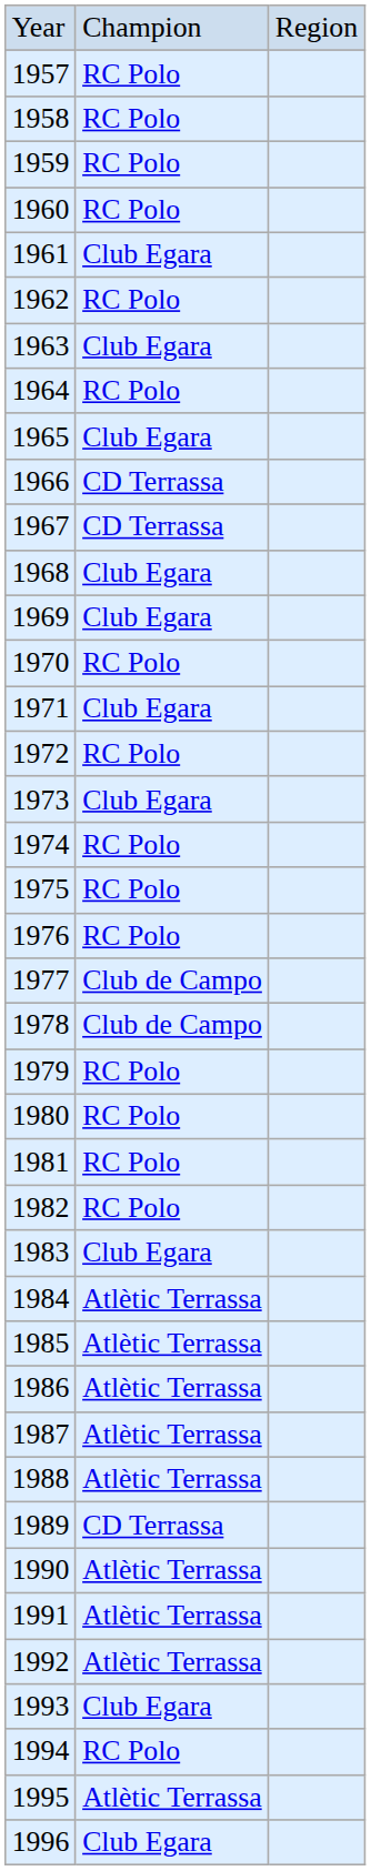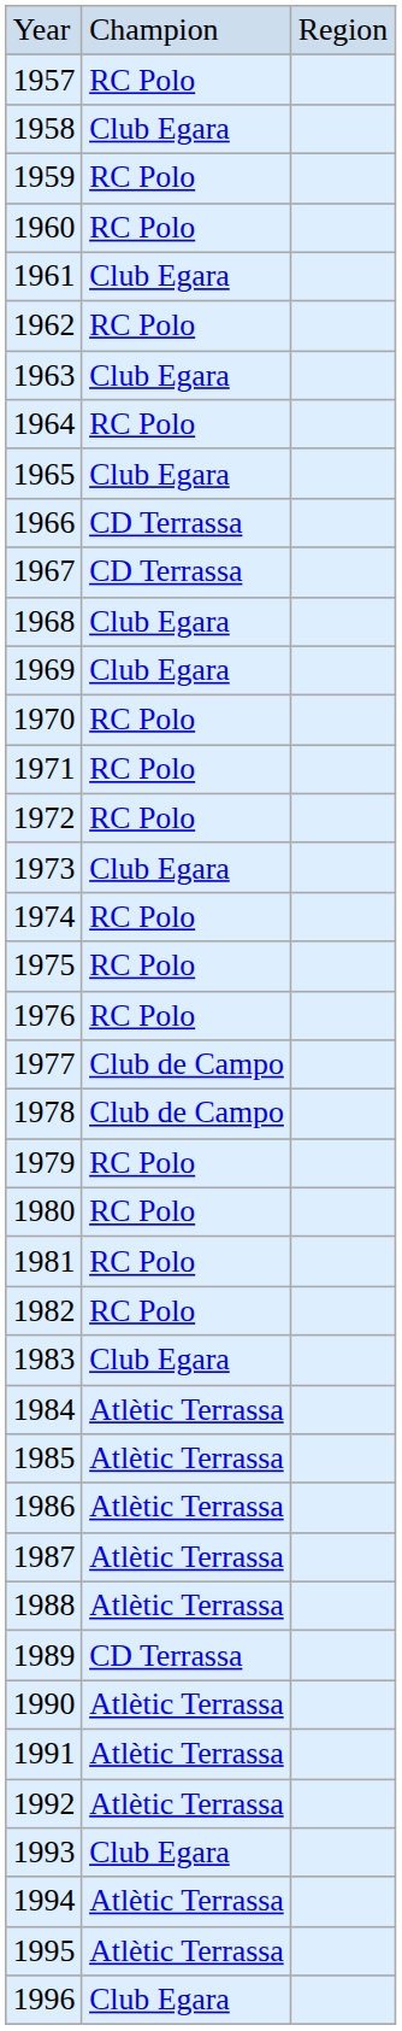 <table class="wikitable">
 <tr>
 <td bgcolor=#CCDDEE>Year</td>
 <td bgcolor=#CCDDEE>Champion</td>
 <td bgcolor=#CCDDEE>Region</td>
 </tr>
 <tr bgcolor=#DDEEFF>
 <td>1957</td>
 <td><a href='#'>RC Polo</a></td>
 <td></td>
 </tr>
 <tr bgcolor=#DDEEFF>
 <td>1958</td>
-<td><a href='#'>RC Polo</a></td>
+<td><a href='#'>Club Egara</a></td>
 <td></td>
 </tr>
 <tr bgcolor=#DDEEFF>
 <td>1959</td>
 <td><a href='#'>RC Polo</a></td>
 <td></td>
 </tr>
 <tr bgcolor=#DDEEFF>
 <td>1960</td>
 <td><a href='#'>RC Polo</a></td>
 <td></td>
 </tr>
 <tr bgcolor=#DDEEFF>
 <td>1961</td>
 <td><a href='#'>Club Egara</a></td>
 <td></td>
 </tr>
 <tr bgcolor=#DDEEFF>
 <td>1962</td>
 <td><a href='#'>RC Polo</a></td>
 <td></td>
 </tr>
 <tr bgcolor=#DDEEFF>
 <td>1963</td>
 <td><a href='#'>Club Egara</a></td>
 <td></td>
 </tr>
 <tr bgcolor=#DDEEFF>
 <td>1964</td>
 <td><a href='#'>RC Polo</a></td>
 <td></td>
 </tr>
 <tr bgcolor=#DDEEFF>
 <td>1965</td>
 <td><a href='#'>Club Egara</a></td>
 <td></td>
 </tr>
 <tr bgcolor=#DDEEFF>
 <td>1966</td>
 <td><a href='#'>CD Terrassa</a></td>
 <td></td>
 </tr>
 <tr bgcolor=#DDEEFF>
 <td>1967</td>
 <td><a href='#'>CD Terrassa</a></td>
 <td></td>
 </tr>
 <tr bgcolor=#DDEEFF>
 <td>1968</td>
 <td><a href='#'>Club Egara</a></td>
 <td></td>
 </tr>
 <tr bgcolor=#DDEEFF>
 <td>1969</td>
 <td><a href='#'>Club Egara</a></td>
 <td></td>
 </tr>
 <tr bgcolor=#DDEEFF>
 <td>1970</td>
 <td><a href='#'>RC Polo</a></td>
 <td></td>
 </tr>
 <tr bgcolor=#DDEEFF>
 <td>1971</td>
-<td><a href='#'>Club Egara</a></td>
+<td><a href='#'>RC Polo</a></td>
 <td></td>
 </tr>
 <tr bgcolor=#DDEEFF>
 <td>1972</td>
 <td><a href='#'>RC Polo</a></td>
 <td></td>
 </tr>
 <tr bgcolor=#DDEEFF>
 <td>1973</td>
 <td><a href='#'>Club Egara</a></td>
 <td></td>
 </tr>
 <tr bgcolor=#DDEEFF>
 <td>1974</td>
 <td><a href='#'>RC Polo</a></td>
 <td></td>
 </tr>
 <tr bgcolor=#DDEEFF>
 <td>1975</td>
 <td><a href='#'>RC Polo</a></td>
 <td></td>
 </tr>
 <tr bgcolor=#DDEEFF>
 <td>1976</td>
 <td><a href='#'>RC Polo</a></td>
 <td></td>
 </tr>
 <tr bgcolor=#DDEEFF>
 <td>1977</td>
 <td><a href='#'>Club de Campo</a></td>
 <td></td>
 </tr>
 <tr bgcolor=#DDEEFF>
 <td>1978</td>
 <td><a href='#'>Club de Campo</a></td>
 <td></td>
 </tr>
 <tr bgcolor=#DDEEFF>
 <td>1979</td>
 <td><a href='#'>RC Polo</a></td>
 <td></td>
 </tr>
 <tr bgcolor=#DDEEFF>
 <td>1980</td>
 <td><a href='#'>RC Polo</a></td>
 <td></td>
 </tr>
 <tr bgcolor=#DDEEFF>
 <td>1981</td>
 <td><a href='#'>RC Polo</a></td>
 <td></td>
 </tr>
 <tr bgcolor=#DDEEFF>
 <td>1982</td>
 <td><a href='#'>RC Polo</a></td>
 <td></td>
 </tr>
 <tr bgcolor=#DDEEFF>
 <td>1983</td>
 <td><a href='#'>Club Egara</a></td>
 <td></td>
 </tr>
 <tr bgcolor=#DDEEFF>
 <td>1984</td>
 <td><a href='#'>Atlètic Terrassa</a></td>
 <td></td>
 </tr>
 <tr bgcolor=#DDEEFF>
 <td>1985</td>
 <td><a href='#'>Atlètic Terrassa</a></td>
 <td></td>
 </tr>
 <tr bgcolor=#DDEEFF>
 <td>1986</td>
 <td><a href='#'>Atlètic Terrassa</a></td>
 <td></td>
 </tr>
 <tr bgcolor=#DDEEFF>
 <td>1987</td>
 <td><a href='#'>Atlètic Terrassa</a></td>
 <td></td>
 </tr>
 <tr bgcolor=#DDEEFF>
 <td>1988</td>
 <td><a href='#'>Atlètic Terrassa</a></td>
 <td></td>
 </tr>
 <tr bgcolor=#DDEEFF>
 <td>1989</td>
 <td><a href='#'>CD Terrassa</a></td>
 <td></td>
 </tr>
 <tr bgcolor=#DDEEFF>
 <td>1990</td>
 <td><a href='#'>Atlètic Terrassa</a></td>
 <td></td>
 </tr>
 <tr bgcolor=#DDEEFF>
 <td>1991</td>
 <td><a href='#'>Atlètic Terrassa</a></td>
 <td></td>
 </tr>
 <tr bgcolor=#DDEEFF>
 <td>1992</td>
 <td><a href='#'>Atlètic Terrassa</a></td>
 <td></td>
 </tr>
 <tr bgcolor=#DDEEFF>
 <td>1993</td>
 <td><a href='#'>Club Egara</a></td>
 <td></td>
 </tr>
 <tr bgcolor=#DDEEFF>
 <td>1994</td>
-<td><a href='#'>RC Polo</a></td>
+<td><a href='#'>Atlètic Terrassa</a></td>
 <td></td>
 </tr>
 <tr bgcolor=#DDEEFF>
 <td>1995</td>
 <td><a href='#'>Atlètic Terrassa</a></td>
 <td></td>
 </tr>
 <tr bgcolor=#DDEEFF>
 <td>1996</td>
 <td><a href='#'>Club Egara</a></td>
 <td></td>
 </tr>
 </table>
